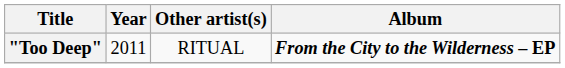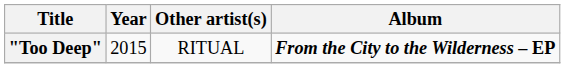 <table class="wikitable plainrowheaders" style="text-align:center;">
 <tr>
 <th scope="col">Title</th>
 <th scope="col">Year</th>
 <th scope="col">Other artist(s)</th>
 <th scope="col">Album</th>
 </tr>
 <tr>
 <th scope="row">"Too Deep"</th>
-<td>2011</td>
+<td>2015</td>
 <td>RITUAL</td>
 <td><strong><em>From the City to the Wilderness</em> – EP</strong></td>
 </tr>
 <tr>
 </tr>
 </table>
